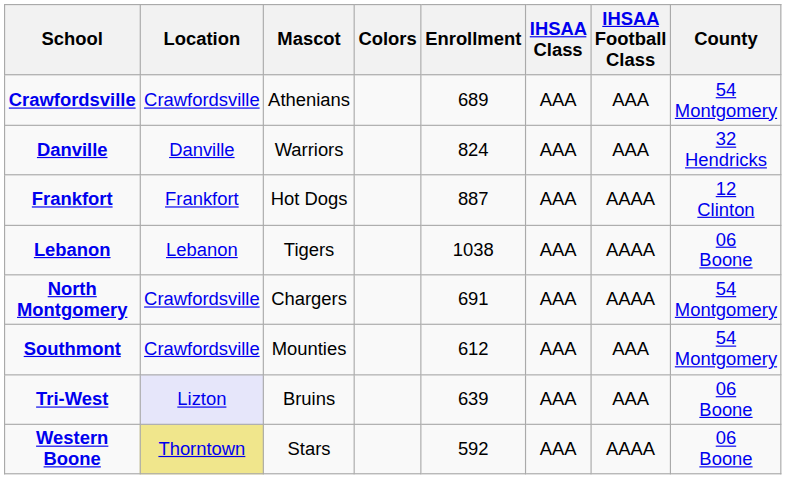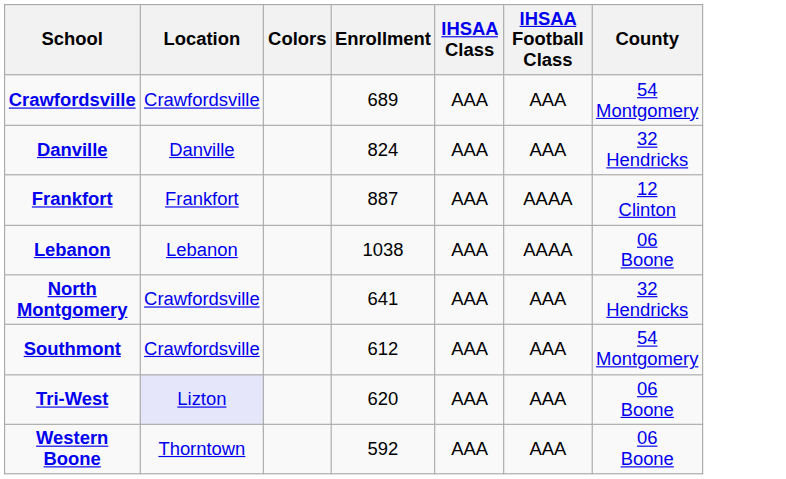 <table class="wikitable" style="text-align:center;">
 <tr>
 <th>School</th>
 <th>Location</th>
-<th>Mascot</th>
 <th>Colors</th>
 <th>Enrollment</th>
 <th><a href='#'>IHSAA</a> Class</th>
 <th><a href='#'>IHSAA</a> Football Class</th>
 <th>County</th>
 </tr>
 <tr>
 <td><strong><a href='#'>Crawfordsville</a></strong></td>
 <td><a href='#'>Crawfordsville</a></td>
-<td>Athenians</td>
 <td>  </td>
 <td>689</td>
 <td>AAA</td>
 <td>AAA</td>
 <td><a href='#'>54 <br> Montgomery</a></td>
 </tr>
 <tr>
 <td><strong><a href='#'>Danville</a></strong></td>
 <td><a href='#'>Danville</a></td>
-<td>Warriors</td>
 <td>  </td>
 <td>824</td>
 <td>AAA</td>
 <td>AAA</td>
 <td><a href='#'>32 <br> Hendricks</a></td>
 </tr>
 <tr>
 <td><strong><a href='#'>Frankfort</a></strong></td>
 <td><a href='#'>Frankfort</a></td>
-<td>Hot Dogs</td>
 <td>  </td>
 <td>887</td>
 <td>AAA</td>
 <td>AAAA</td>
 <td><a href='#'>12 <br> Clinton</a></td>
 </tr>
 <tr>
 <td><strong><a href='#'>Lebanon</a></strong></td>
 <td><a href='#'>Lebanon</a></td>
-<td>Tigers</td>
 <td> </td>
 <td>1038</td>
 <td>AAA</td>
 <td>AAAA</td>
 <td><a href='#'>06 <br> Boone</a></td>
 </tr>
 <tr>
 <td><strong><a href='#'>North <br> Montgomery</a></strong></td>
 <td><a href='#'>Crawfordsville</a></td>
-<td>Chargers</td>
 <td> </td>
-<td>691</td>
+<td>641</td>
 <td>AAA</td>
-<td>AAAA</td>
-<td><a href='#'>54 <br> Montgomery</a></td>
+<td>AAA</td>
+<td><a href='#'>32 <br> Hendricks</a></td>
 </tr>
 <tr>
 <td><strong><a href='#'>Southmont</a></strong></td>
 <td><a href='#'>Crawfordsville</a></td>
-<td>Mounties</td>
 <td>  </td>
 <td>612</td>
 <td>AAA</td>
 <td>AAA</td>
 <td><a href='#'>54 <br> Montgomery</a></td>
 </tr>
 <tr>
 <td><strong><a href='#'>Tri-West</a></strong></td>
 <td style="background: lavender;"><a href='#'>Lizton</a></td>
-<td>Bruins</td>
 <td>  </td>
-<td>639</td>
+<td>620</td>
 <td>AAA</td>
 <td>AAA</td>
 <td><a href='#'>06 <br> Boone</a></td>
 </tr>
 <tr>
 <td><strong><a href='#'>Western <br> Boone</a></strong></td>
-<td style="background: khaki;"><a href='#'>Thorntown</a></td>
-<td>Stars</td>
+<td><a href='#'>Thorntown</a></td>
 <td> </td>
 <td>592</td>
 <td>AAA</td>
-<td>AAAA</td>
+<td>AAA</td>
 <td><a href='#'>06 <br> Boone</a></td>
 </tr>
 </table>
